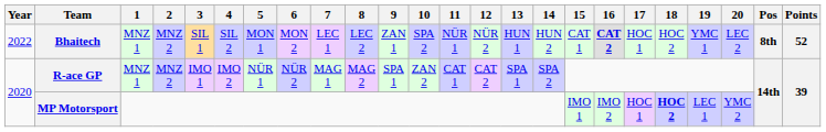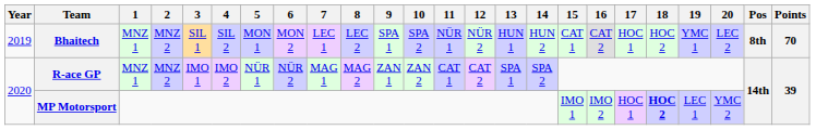 <table class="wikitable" style="text-align:center; font-size:85%">
 <tr>
 <th>Year</th>
 <th>Team</th>
 <th>1</th>
 <th>2</th>
 <th>3</th>
 <th>4</th>
 <th>5</th>
 <th>6</th>
 <th>7</th>
 <th>8</th>
 <th>9</th>
 <th>10</th>
 <th>11</th>
 <th>12</th>
 <th>13</th>
 <th>14</th>
 <th>15</th>
 <th>16</th>
 <th>17</th>
 <th>18</th>
 <th>19</th>
 <th>20</th>
 <th>Pos</th>
 <th>Points</th>
 </tr>
 <tr>
-<td><a href='#'>2022</a></td>
+<td><a href='#'>2019</a></td>
 <th><a href='#'>Bhaitech</a></th>
 <td style="background:#DFFFDF;"><a href='#'>MNZ<br>1</a><br></td>
 <td style="background:#CFCFFF;"><a href='#'>MNZ<br>2</a><br></td>
 <td style="background:#FFDF9F;"><a href='#'>SIL<br>1</a><br></td>
 <td style="background:#CFCFFF;"><a href='#'>SIL<br>2</a><br></td>
 <td style="background:#CFCFFF;"><a href='#'>MON<br>1</a><br></td>
 <td style="background:#EFCFFF;"><a href='#'>MON<br>2</a><br></td>
 <td style="background:#EFCFFF;"><a href='#'>LEC<br>1</a><br></td>
 <td style="background:#CFCFFF;"><a href='#'>LEC<br>2</a><br></td>
-<td style="background:#DFFFDF;"><a href='#'>ZAN<br>1</a><br></td>
+<td style="background:#DFFFDF;"><a href='#'>SPA<br>1</a><br></td>
 <td style="background:#CFCFFF;"><a href='#'>SPA<br>2</a><br></td>
 <td style="background:#CFCFFF;"><a href='#'>NÜR<br>1</a><br></td>
 <td style="background:#DFFFDF;"><a href='#'>NÜR<br>2</a><br></td>
 <td style="background:#CFCFFF;"><a href='#'>HUN<br>1</a><br></td>
 <td style="background:#DFFFDF;"><a href='#'>HUN<br>2</a><br></td>
 <td style="background:#DFFFDF;"><a href='#'>CAT<br>1</a><br></td>
-<td style="background:#DFDFDF;"><strong><a href='#'>CAT<br>2</a><br></strong></td>
+<td style="background:#DFDFDF;"><a href='#'>CAT<br>2</a><br></td>
 <td style="background:#DFFFDF;"><a href='#'>HOC<br>1</a><br></td>
 <td style="background:#DFFFDF;"><a href='#'>HOC<br>2</a><br></td>
 <td style="background:#CFCFFF;"><a href='#'>YMC<br>1</a><br></td>
 <td style="background:#CFCFFF;"><a href='#'>LEC<br>2</a><br></td>
 <th>8th</th>
-<th>52</th>
+<th>70</th>
 </tr>
 <tr>
 <td rowspan=2><a href='#'>2020</a></td>
 <th><a href='#'>R-ace GP</a></th>
 <td style="background:#DFFFDF;"><a href='#'>MNZ<br>1</a><br></td>
 <td style="background:#CFCFFF;"><a href='#'>MNZ<br>2</a><br></td>
 <td style="background:#EFCFFF;"><a href='#'>IMO<br>1</a><br></td>
 <td style="background:#EFCFFF;"><a href='#'>IMO<br>2</a><br></td>
 <td style="background:#DFFFDF;"><a href='#'>NÜR<br>1</a><br></td>
 <td style="background:#CFCFFF;"><a href='#'>NÜR<br>2</a><br></td>
 <td style="background:#DFFFDF;"><a href='#'>MAG<br>1</a><br></td>
 <td style="background:#EFCFFF;"><a href='#'>MAG<br>2</a><br></td>
-<td style="background:#DFFFDF;"><a href='#'>SPA<br>1</a><br></td>
+<td style="background:#DFFFDF;"><a href='#'>ZAN<br>1</a><br></td>
 <td style="background:#DFFFDF;"><a href='#'>ZAN<br>2</a><br></td>
 <td style="background:#CFCFFF;"><a href='#'>CAT<br>1</a><br></td>
 <td style="background:#EFCFFF;"><a href='#'>CAT<br>2</a><br></td>
 <td style="background:#CFCFFF;"><a href='#'>SPA<br>1</a><br></td>
 <td style="background:#CFCFFF;"><a href='#'>SPA<br>2</a><br></td>
 <td colspan=6></td>
 <th rowspan=2>14th</th>
 <th rowspan=2>39</th>
 </tr>
 <tr>
 <th nowrap><a href='#'>MP Motorsport</a></th>
 <td colspan=14></td>
 <td style="background:#DFFFDF;"><a href='#'>IMO<br>1</a><br></td>
 <td style="background:#DFFFDF;"><a href='#'>IMO<br>2</a><br></td>
 <td style="background:#EFCFFF;"><a href='#'>HOC<br>1</a><br></td>
 <td style="background:#CFCFFF;"><strong><a href='#'>HOC<br>2</a><br></strong></td>
 <td style="background:#CFCFFF;"><a href='#'>LEC<br>1</a><br></td>
 <td style="background:#CFCFFF;"><a href='#'>YMC<br>2</a><br></td>
 </tr>
 </table>
